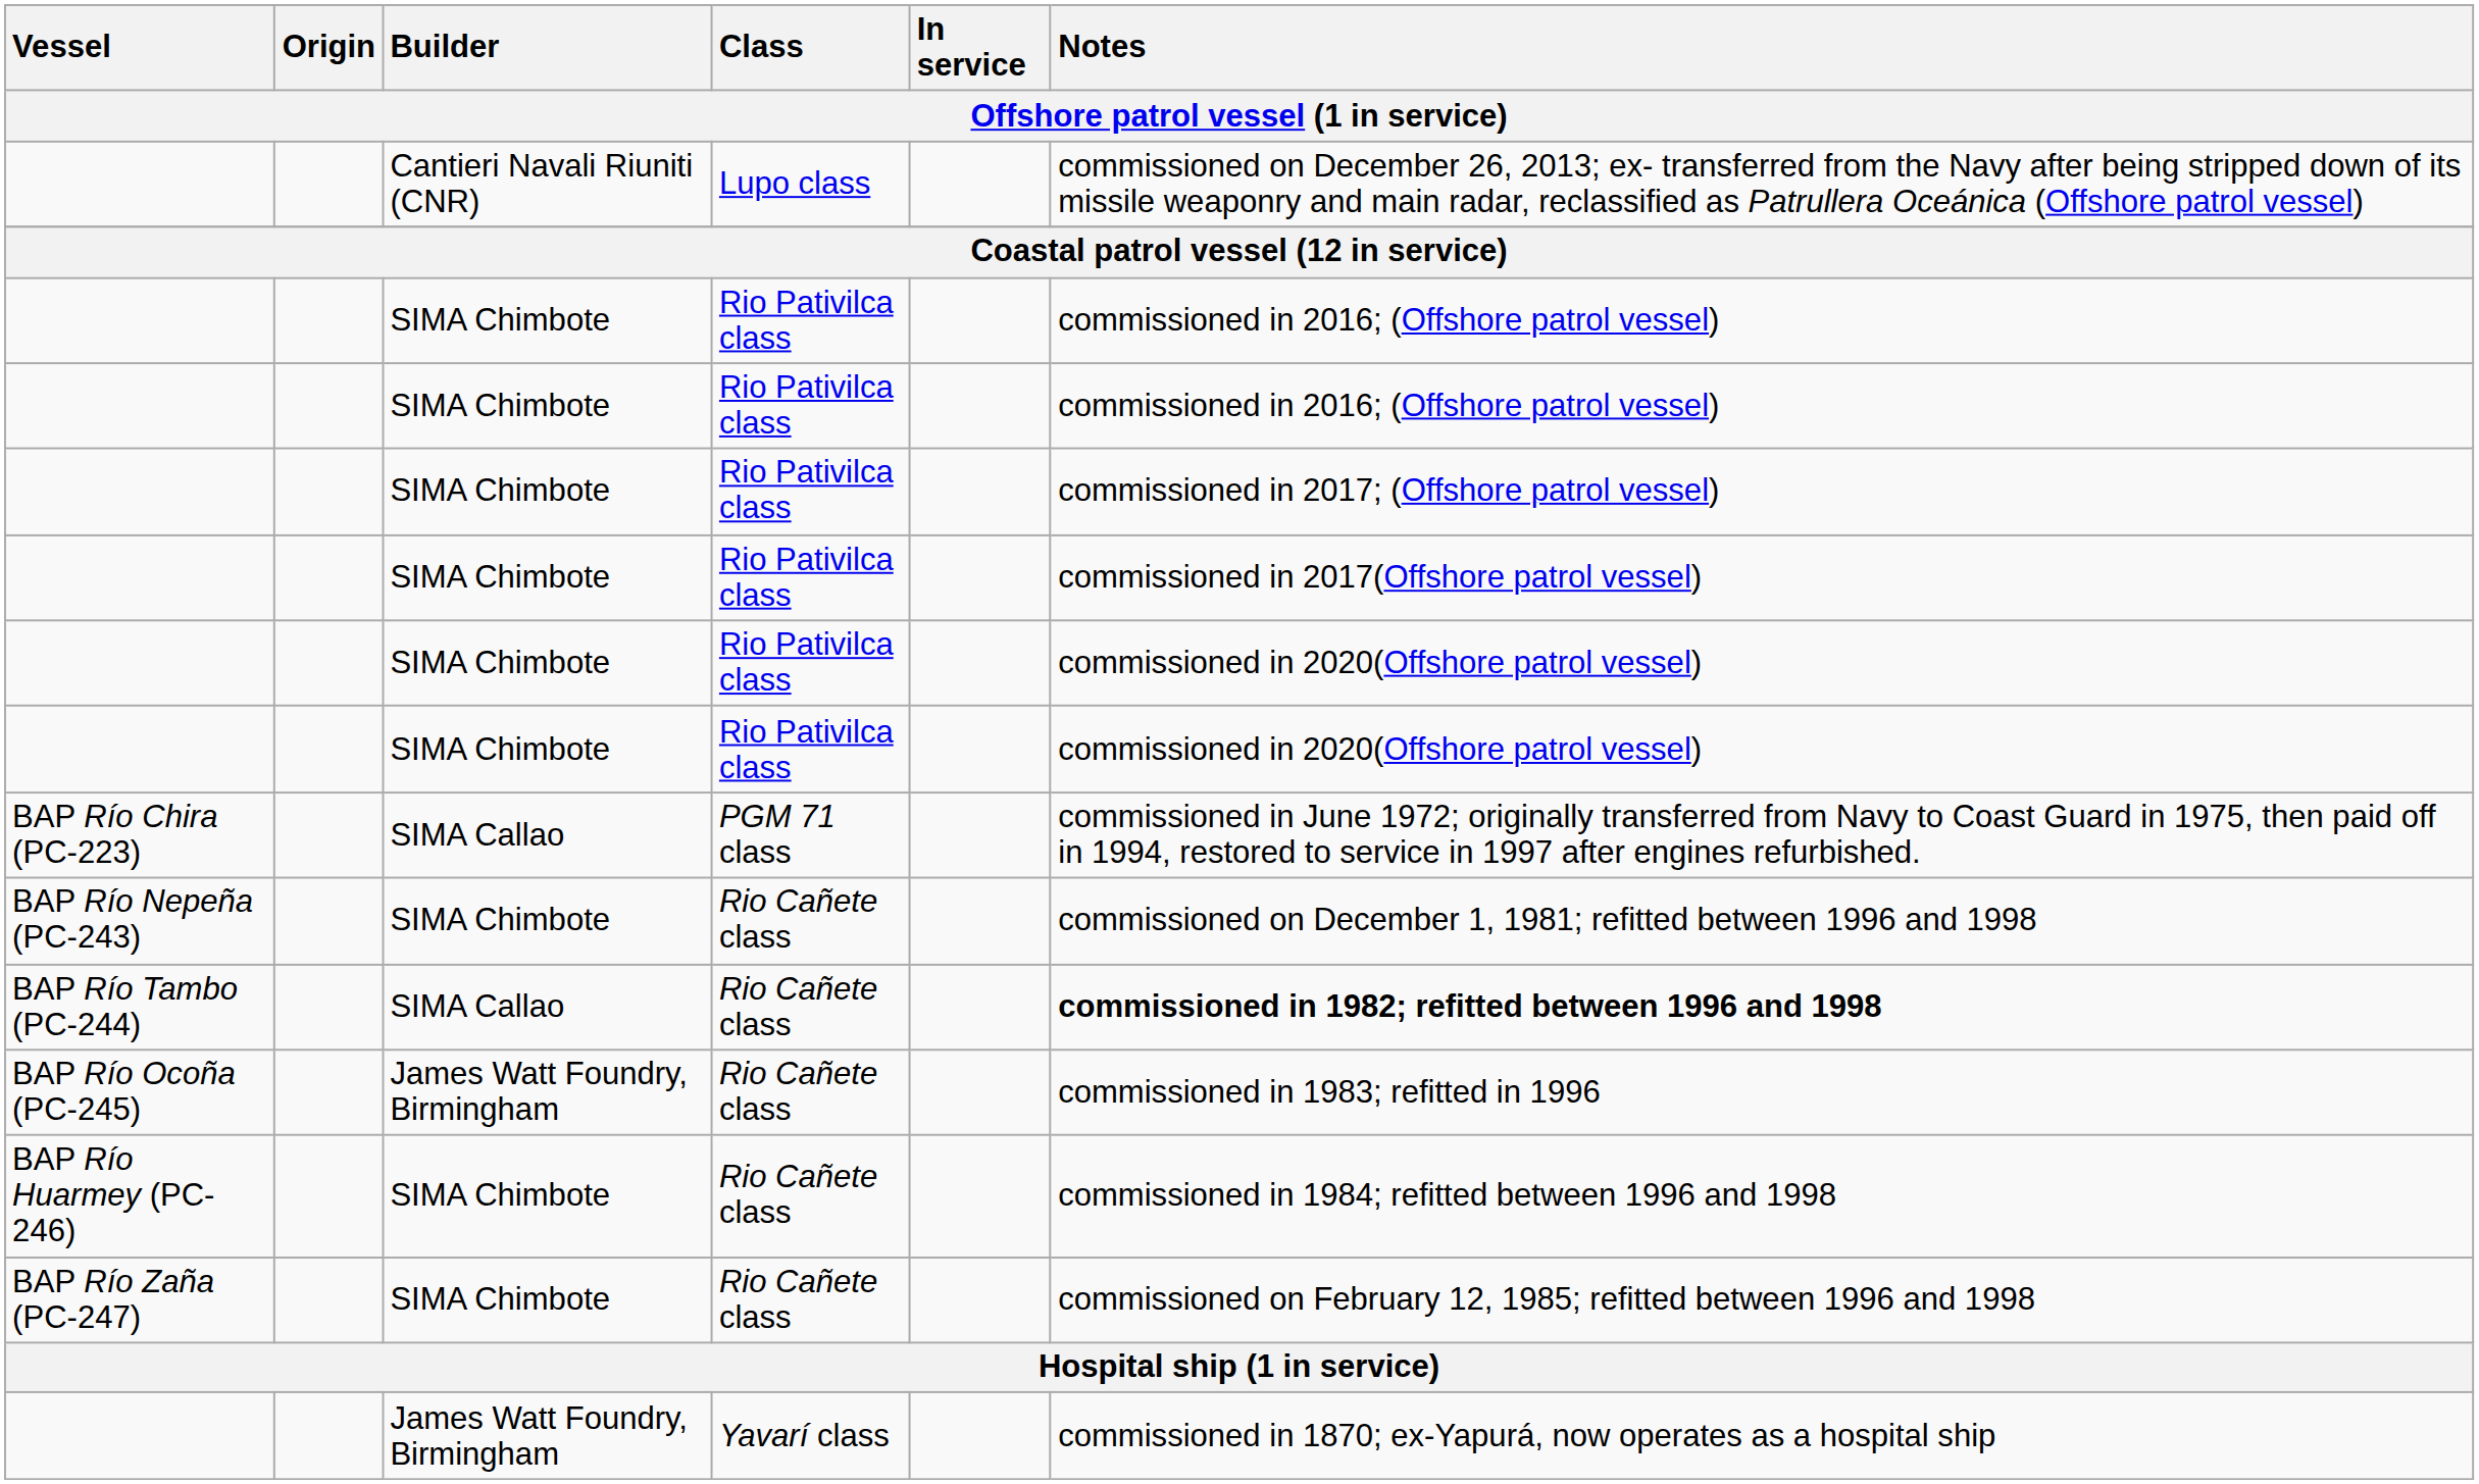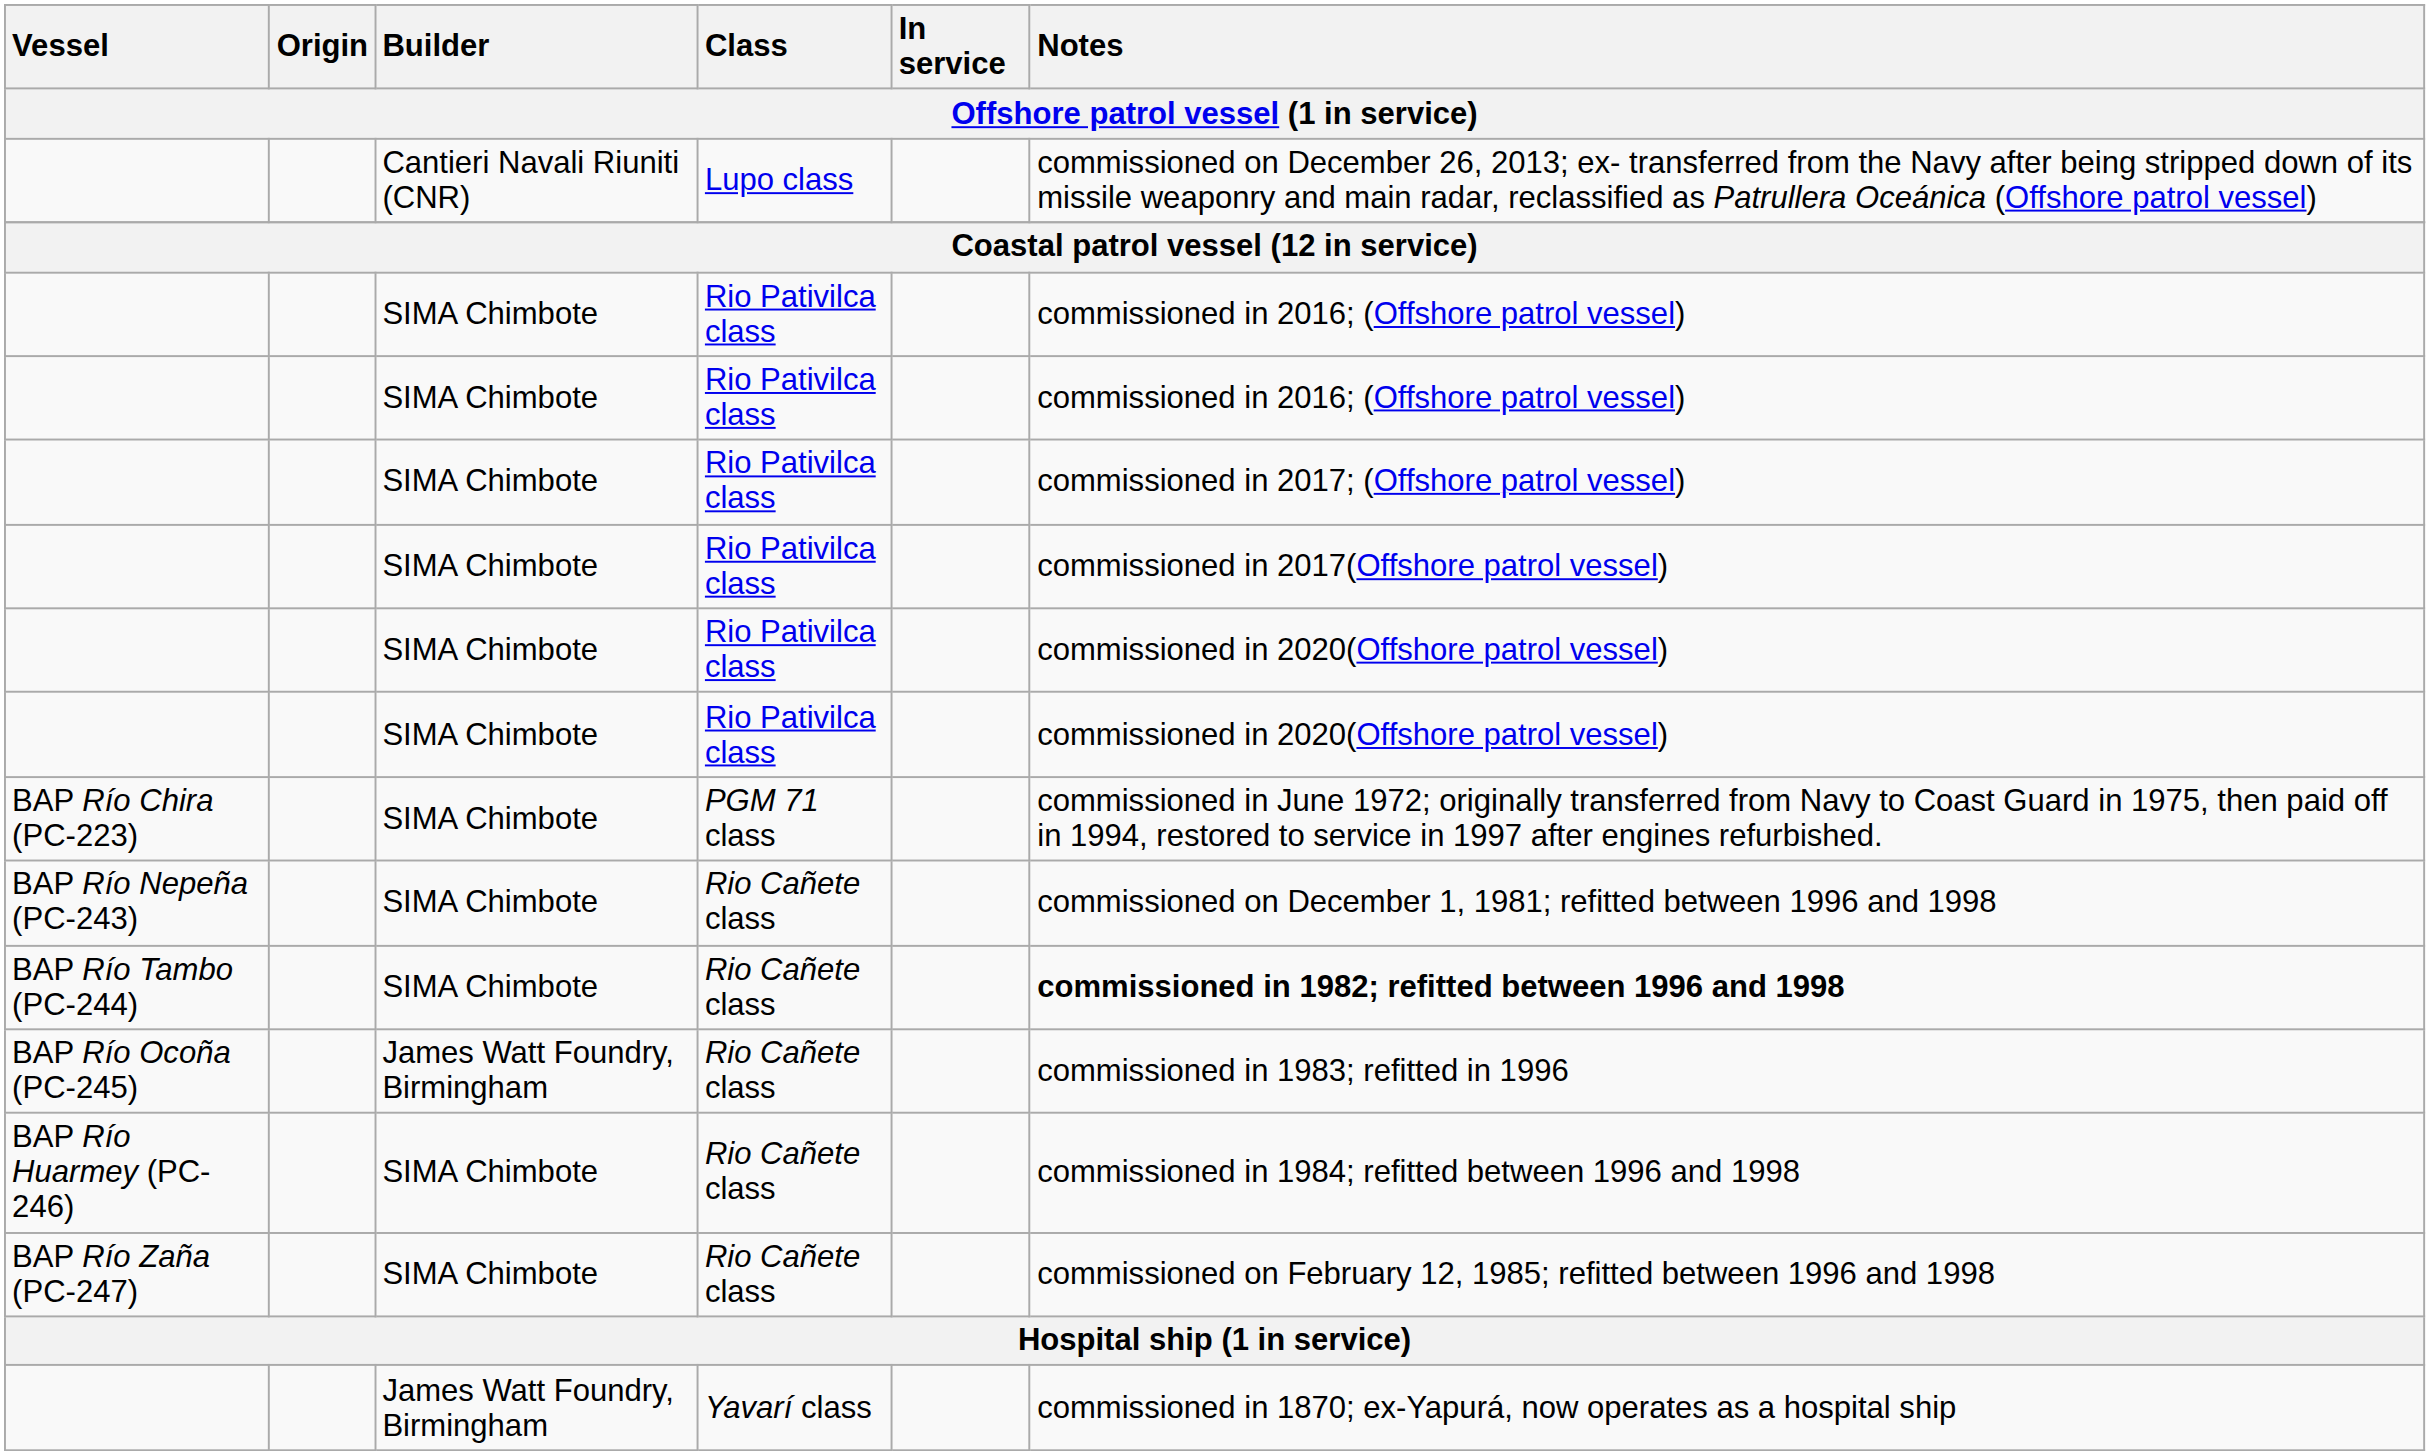 <table class="wikitable">
 <tr>
 <th style="text-align: left;">Vessel</th>
 <th style="text-align: left;">Origin</th>
 <th style="text-align: left;">Builder</th>
 <th style="text-align: left;">Class</th>
 <th style="text-align: left;">In service</th>
 <th style="text-align: left;">Notes</th>
 </tr>
 <tr>
 <th colspan=6 bgcolor="#f9f9f9"><a href='#'>Offshore patrol vessel</a> (1 in service)</th>
 </tr>
 <tr>
 <td></td>
 <td></td>
 <td>Cantieri Navali Riuniti (CNR)</td>
 <td><a href='#'>Lupo class</a></td>
 <td></td>
 <td>commissioned on December 26, 2013; ex- transferred from the Navy after being stripped down of its missile weaponry and main radar, reclassified as <em>Patrullera Oceánica</em> (<a href='#'>Offshore patrol vessel</a>)</td>
 </tr>
 <tr>
 </tr>
 <tr ->
 <th colspan=6 bgcolor="#f9f9f9">Coastal patrol vessel (12 in service)</th>
 </tr>
 <tr>
 <td></td>
 <td></td>
 <td>SIMA Chimbote</td>
 <td><a href='#'>Rio Pativilca class</a></td>
 <td></td>
 <td>commissioned in 2016; (<a href='#'>Offshore patrol vessel</a>)</td>
 </tr>
 <tr>
 <td></td>
 <td></td>
 <td>SIMA Chimbote</td>
 <td><a href='#'>Rio Pativilca class</a></td>
 <td></td>
 <td>commissioned in 2016; (<a href='#'>Offshore patrol vessel</a>)</td>
 </tr>
 <tr>
 <td></td>
 <td></td>
 <td>SIMA Chimbote</td>
 <td><a href='#'>Rio Pativilca class</a></td>
 <td></td>
 <td>commissioned in 2017; (<a href='#'>Offshore patrol vessel</a>)</td>
 </tr>
 <tr>
 <td></td>
 <td></td>
 <td>SIMA Chimbote</td>
 <td><a href='#'>Rio Pativilca class</a></td>
 <td></td>
 <td>commissioned in 2017(<a href='#'>Offshore patrol vessel</a>)</td>
 </tr>
 <tr>
 <td></td>
 <td></td>
 <td>SIMA Chimbote</td>
 <td><a href='#'>Rio Pativilca class</a></td>
 <td></td>
 <td>commissioned in 2020(<a href='#'>Offshore patrol vessel</a>)</td>
 </tr>
 <tr>
 <td></td>
 <td></td>
 <td>SIMA Chimbote</td>
 <td><a href='#'>Rio Pativilca class</a></td>
 <td></td>
 <td>commissioned in 2020(<a href='#'>Offshore patrol vessel</a>)</td>
 </tr>
 <tr>
 <td>BAP <em>Río Chira</em> (PC-223)</td>
 <td></td>
-<td>SIMA Callao</td>
+<td>SIMA Chimbote</td>
 <td><em>PGM 71</em> class</td>
 <td></td>
 <td>commissioned in June 1972; originally transferred from Navy to Coast Guard in 1975, then paid off in 1994, restored to service in 1997 after engines refurbished.</td>
 </tr>
 <tr>
 <td>BAP <em>Río Nepeña</em> (PC-243)</td>
 <td></td>
 <td>SIMA Chimbote</td>
 <td><em>Rio Cañete</em> class</td>
 <td></td>
 <td>commissioned on December 1, 1981; refitted between 1996 and 1998</td>
 </tr>
 <tr>
 <td>BAP <em>Río Tambo</em> (PC-244)</td>
 <td></td>
-<td>SIMA Callao</td>
+<td>SIMA Chimbote</td>
 <td><em>Rio Cañete</em> class</td>
 <td></td>
 <td><strong>commissioned in 1982; refitted between 1996 and 1998</strong></td>
 </tr>
 <tr>
 <td>BAP <em>Río Ocoña</em> (PC-245)</td>
 <td></td>
 <td>James Watt Foundry, Birmingham</td>
 <td><em>Rio Cañete</em> class</td>
 <td></td>
 <td>commissioned in 1983; refitted in 1996</td>
 </tr>
 <tr>
 <td>BAP <em>Río Huarmey</em> (PC-246)</td>
 <td></td>
 <td>SIMA Chimbote</td>
 <td><em>Rio Cañete</em> class</td>
 <td></td>
 <td>commissioned in 1984; refitted between 1996 and 1998</td>
 </tr>
 <tr>
 <td>BAP <em>Río Zaña</em> (PC-247)</td>
 <td></td>
 <td>SIMA Chimbote</td>
 <td><em>Rio Cañete</em> class</td>
 <td></td>
 <td>commissioned on February 12, 1985; refitted between 1996 and 1998</td>
 </tr>
 <tr>
 <th colspan=6 bgcolor="#f9f9f9">Hospital ship (1 in service)</th>
 </tr>
 <tr>
 <td></td>
 <td></td>
 <td>James Watt Foundry, Birmingham</td>
 <td><em>Yavarí</em> class</td>
 <td></td>
 <td>commissioned in 1870; ex-Yapurá, now operates as a hospital ship</td>
 </tr>
 </table>
